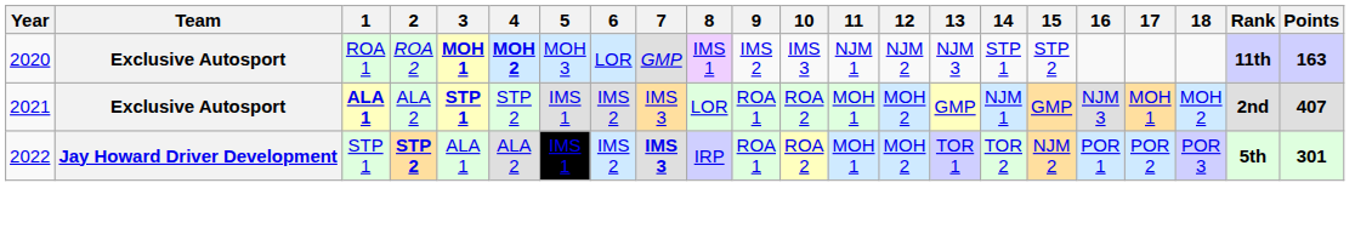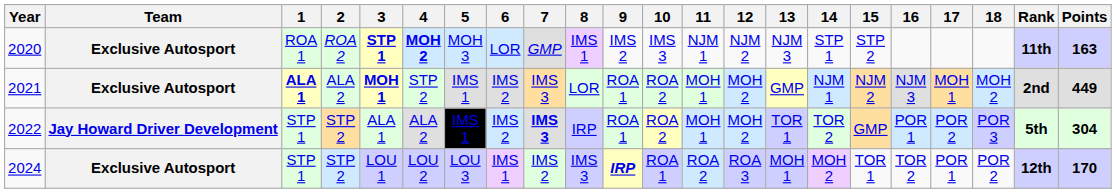 <table class="wikitable" style="text-align:center; font-size:85%">
 <tr>
 <th>Year</th>
 <th>Team</th>
 <th>1</th>
 <th>2</th>
 <th>3</th>
 <th>4</th>
 <th>5</th>
 <th>6</th>
 <th>7</th>
 <th>8</th>
 <th>9</th>
 <th>10</th>
 <th>11</th>
 <th>12</th>
 <th>13</th>
 <th>14</th>
 <th>15</th>
 <th>16</th>
 <th>17</th>
 <th>18</th>
 <th>Rank</th>
 <th>Points</th>
 </tr>
 <tr>
 <td><a href='#'>2020</a></td>
 <th nowrap>Exclusive Autosport</th>
 <td style="background:#DFFFDF;"><a href='#'>ROA<br>1</a><br></td>
 <td style="background:#DFFFDF;"><em><a href='#'>ROA<br>2</a></em><br></td>
-<td style="background:#FFFFBF;"><strong><a href='#'>MOH<br>1</a></strong><br></td>
+<td style="background:#FFFFBF;"><strong><a href='#'>STP<br>1</a></strong><br></td>
 <td style="background:#CFEAFF;"><strong><a href='#'>MOH<br>2</a></strong><br></td>
 <td style="background:#CFEAFF;"><a href='#'>MOH<br>3</a><br></td>
 <td style="background:#CFEAFF;"><a href='#'>LOR</a><br></td>
 <td style="background:#DFDFDF;"><em><a href='#'>GMP</a></em><br></td>
 <td style="background:#EFCFFF;"><a href='#'>IMS<br>1</a><br></td>
 <td><a href='#'>IMS<br>2</a><br></td>
 <td><a href='#'>IMS<br>3</a><br></td>
 <td><a href='#'>NJM<br>1</a></td>
 <td><a href='#'>NJM<br>2</a></td>
 <td><a href='#'>NJM<br>3</a></td>
 <td><a href='#'>STP<br>1</a></td>
 <td><a href='#'>STP<br>2</a></td>
 <td></td>
 <td></td>
 <td></td>
 <th style="background:#CFCFFF;">11th</th>
 <th style="background:#CFCFFF;">163</th>
 </tr>
 <tr>
 <td><a href='#'>2021</a></td>
 <th nowrap>Exclusive Autosport</th>
 <td style="background:#FFFFBF;"><strong><a href='#'>ALA<br>1</a></strong><br></td>
 <td style="background:#DFFFDF;"><a href='#'>ALA<br>2</a><br></td>
-<td style="background:#FFFFBF;"><strong><a href='#'>STP<br>1</a></strong><br></td>
+<td style="background:#FFFFBF;"><strong><a href='#'>MOH<br>1</a></strong><br></td>
 <td style="background:#DFFFDF;"><a href='#'>STP<br>2</a><br></td>
 <td style="background:#DFDFDF;"><a href='#'>IMS<br>1</a><br></td>
 <td style="background:#DFDFDF;"><a href='#'>IMS<br>2</a><br></td>
 <td style="background:#FFDF9F;"><a href='#'>IMS<br>3</a><br></td>
 <td style="background:#DFFFDF;"><a href='#'>LOR</a><br></td>
 <td style="background:#DFFFDF;"><a href='#'>ROA<br>1</a><br></td>
 <td style="background:#DFFFDF;"><a href='#'>ROA<br>2</a><br></td>
 <td style="background:#DFFFDF;"><a href='#'>MOH<br>1</a><br></td>
 <td style="background:#CFEAFF;"><a href='#'>MOH<br>2</a><br></td>
 <td style="background:#FFFFBF;"><a href='#'>GMP</a><br></td>
 <td style="background:#CFEAFF;"><a href='#'>NJM<br>1</a><br></td>
-<td style="background:#FFDF9F;"><a href='#'>GMP</a><br></td>
+<td style="background:#FFDF9F;"><a href='#'>NJM<br>2</a><br></td>
 <td style="background:#DFDFDF;"><a href='#'>NJM<br>3</a><br></td>
 <td style="background:#FFDF9F;"><a href='#'>MOH<br>1</a><br></td>
 <td style="background:#CFEAFF;"><a href='#'>MOH<br>2</a><br></td>
 <th style="background:#DFDFDF;">2nd</th>
-<th style="background:#DFDFDF;">407</th>
+<th style="background:#DFDFDF;">449</th>
 </tr>
 <tr>
 <td><a href='#'>2022</a></td>
 <th nowrap><strong><a href='#'>Jay Howard Driver Development</a></strong></th>
 <td style="background:#DFFFDF;"><a href='#'>STP<br>1</a><br></td>
-<td style="background:#FFDF9F;"><strong><a href='#'>STP<br>2</a><br></strong></td>
+<td style="background:#FFDF9F;"><a href='#'>STP<br>2</a><br></td>
 <td style="background:#DFFFDF;"><a href='#'>ALA<br>1</a><br></td>
 <td style="background:#DFDFDF;"><a href='#'>ALA<br>2</a><br></td>
 <td style="background:#000000; color:white;"><a href='#'>IMS<br>1</a><br></td>
 <td style="background:#CFEAFF;"><a href='#'>IMS<br>2</a><br></td>
 <td style="background:#DFDFDF;"><strong><a href='#'>IMS<br>3</a><br></strong></td>
 <td style="background:#CFCFFF;"><a href='#'>IRP</a><br></td>
 <td style="background:#DFFFDF;"><a href='#'>ROA<br>1</a><br></td>
 <td style="background:#FFFFBF;"><a href='#'>ROA<br>2</a><br></td>
 <td style="background:#CFEAFF;"><a href='#'>MOH<br>1</a><br></td>
 <td style="background:#CFEAFF;"><a href='#'>MOH<br>2</a><br></td>
 <td style="background:#CFCFFF;"><a href='#'>TOR<br>1</a><br></td>
 <td style="background:#DFFFDF;"><a href='#'>TOR<br>2</a><br></td>
-<td style="background:#FFDF9F;"><a href='#'>NJM<br>2</a><br></td>
+<td style="background:#FFDF9F;"><a href='#'>GMP</a><br></td>
 <td style="background:#CFEAFF;"><a href='#'>POR<br>1</a><br></td>
 <td style="background:#CFEAFF;"><a href='#'>POR<br>2</a><br></td>
 <td style="background:#CFCFFF;"><a href='#'>POR<br>3</a><br></td>
 <th style="background:#DFFFDF;">5th</th>
-<th style="background:#DFFFDF;">301</th>
+<th style="background:#DFFFDF;">304</th>
+</tr>
+<tr>
+<td><a href='#'>2024</a></td>
+<th nowrap>Exclusive Autosport</th>
+<td style="background:#DFFFDF;"><a href='#'>STP<br>1</a><br></td>
+<td style="background:#CFEAFF;"><a href='#'>STP<br>2</a><br></td>
+<td style="background:#CFCFFF;"><a href='#'>LOU<br>1</a><br></td>
+<td style="background:#CFCFFF;"><a href='#'>LOU<br>2</a><br></td>
+<td style="background:#CFCFFF;"><a href='#'>LOU<br>3</a><br></td>
+<td style="background:#EFCFFF;"><a href='#'>IMS<br>1</a><br></td>
+<td style="background:#DFFFDF;"><a href='#'>IMS<br>2</a><br></td>
+<td style="background:#CFCFFF;"><a href='#'>IMS<br>3</a><br></td>
+<td style="background:#FFFFBF;"><strong><em><a href='#'>IRP</a></em></strong><br></td>
+<td style="background:#CFCFFF;"><a href='#'>ROA<br>1</a><br></td>
+<td style="background:#CFEAFF;"><a href='#'>ROA<br>2</a><br></td>
+<td style="background:#CFCFFF;"><a href='#'>ROA<br>3</a><br></td>
+<td style="background:#CFCFFF;"><a href='#'>MOH<br>1</a><br></td>
+<td style="background:#EFCFFF;"><a href='#'>MOH<br>2</a><br></td>
+<td><a href='#'>TOR<br>1</a></td>
+<td><a href='#'>TOR<br>2</a></td>
+<td><a href='#'>POR<br>1</a></td>
+<td><a href='#'>POR<br>2</a></td>
+<th style="background:#CFCFFF;">12th</th>
+<th style="background:#CFCFFF;">170</th>
 </tr>
 </table>
